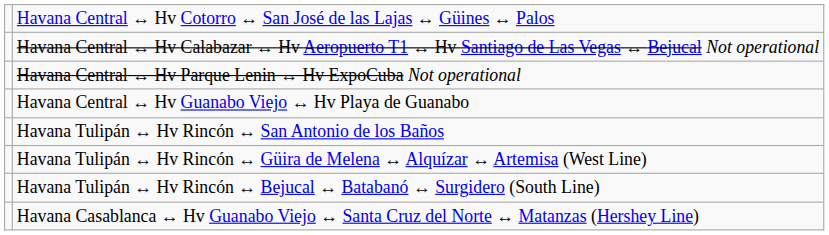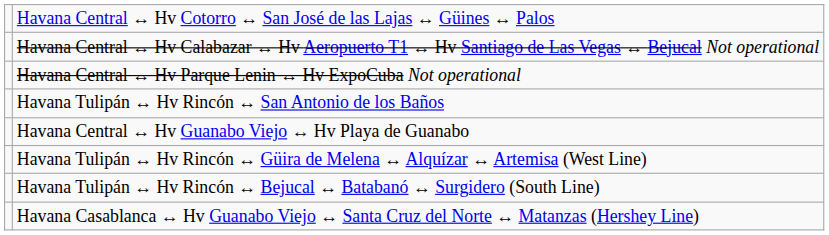 <table class="wikitable">
 <tr>
 <td></td>
 <td><a href='#'>Havana Central</a> ↔ Hv <a href='#'>Cotorro</a> ↔ <a href='#'>San José de las Lajas</a> ↔ <a href='#'>Güines</a> ↔ <a href='#'>Palos</a></td>
 </tr>
 <tr>
 <td></td>
 <td><s>Havana Central ↔ Hv Calabazar ↔ Hv <a href='#'>Aeropuerto T1</a> ↔ Hv <a href='#'>Santiago de Las Vegas</a> ↔ <a href='#'>Bejucal</a></s> <em>Not operational </em></td>
 </tr>
 <tr>
 <td></td>
 <td><s>Havana Central ↔ Hv Parque Lenin ↔ Hv ExpoCuba</s> <em>Not operational </em></td>
 </tr>
 <tr>
 <td></td>
-<td>Havana Central ↔ Hv <a href='#'>Guanabo Viejo</a> ↔ Hv Playa de Guanabo</td>
+<td>Havana Tulipán ↔ Hv Rincón ↔ <a href='#'>San Antonio de los Baños</a></td>
 </tr>
 <tr>
 <td></td>
-<td>Havana Tulipán ↔ Hv Rincón ↔ <a href='#'>San Antonio de los Baños</a></td>
+<td>Havana Central ↔ Hv <a href='#'>Guanabo Viejo</a> ↔ Hv Playa de Guanabo</td>
 </tr>
 <tr>
 <td></td>
 <td>Havana Tulipán ↔ Hv Rincón ↔ <a href='#'>Güira de Melena</a> ↔ <a href='#'>Alquízar</a> ↔ <a href='#'>Artemisa</a> (West Line)</td>
 </tr>
 <tr>
 <td></td>
 <td>Havana Tulipán ↔ Hv Rincón ↔ <a href='#'>Bejucal</a> ↔ <a href='#'>Batabanó</a> ↔ <a href='#'>Surgidero</a> (South Line)</td>
 </tr>
 <tr>
 <td></td>
 <td>Havana Casablanca ↔ Hv <a href='#'>Guanabo Viejo</a> ↔ <a href='#'>Santa Cruz del Norte</a> ↔ <a href='#'>Matanzas</a> (<a href='#'>Hershey Line</a>)</td>
 </tr>
 </table>
